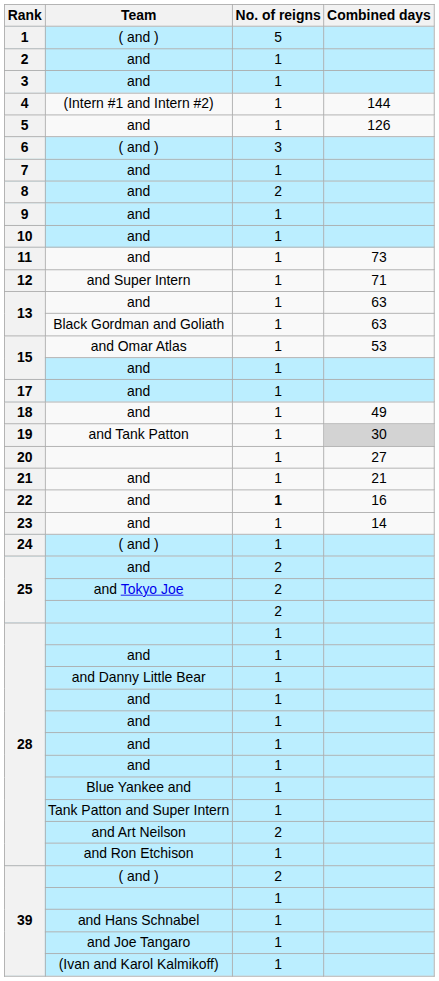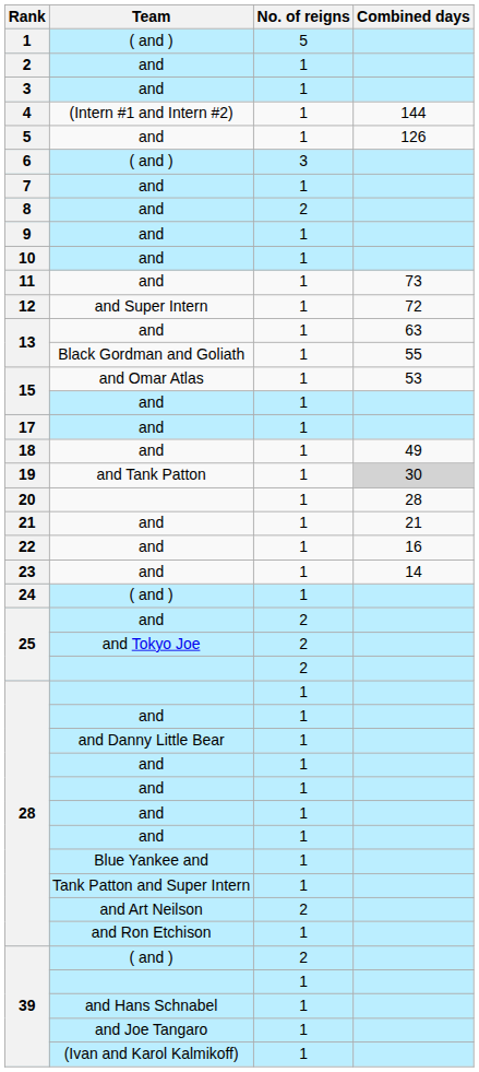 <table class="wikitable sortable" style="text-align: center">
 <tr>
 <th data-sort-type="number" scope="col">Rank</th>
 <th scope="col">Team</th>
 <th data-sort-type="number" scope="col">No. of reigns</th>
 <th data-sort-type="number" scope="col">Combined days</th>
 </tr>
 <tr style="background-color:#bbeeff">
 <th scope="row">1</th>
 <td> ( and )</td>
 <td>5</td>
 <td></td>
 </tr>
 <tr style="background-color:#bbeeff">
 <th scope="row">2</th>
 <td> and </td>
 <td>1</td>
 <td></td>
 </tr>
 <tr style="background-color:#bbeeff">
 <th scope="row">3</th>
 <td> and </td>
 <td>1</td>
 <td></td>
 </tr>
 <tr>
 <th scope="row">4</th>
 <td> (Intern #1 and Intern #2)</td>
 <td>1</td>
 <td>144</td>
 </tr>
 <tr>
 <th scope="row">5</th>
 <td> and </td>
 <td>1</td>
 <td>126</td>
 </tr>
 <tr style="background-color:#bbeeff">
 <th scope="row">6</th>
 <td> ( and )</td>
 <td>3</td>
 <td></td>
 </tr>
 <tr style="background-color:#bbeeff">
 <th scope="row">7</th>
 <td> and </td>
 <td>1</td>
 <td></td>
 </tr>
 <tr style="background-color:#bbeeff">
 <th scope="row">8</th>
 <td> and </td>
 <td>2</td>
 <td></td>
 </tr>
 <tr style="background-color:#bbeeff">
 <th scope="row">9</th>
 <td> and </td>
 <td>1</td>
 <td></td>
 </tr>
 <tr style="background-color:#bbeeff">
 <th scope="row">10</th>
 <td> and </td>
 <td>1</td>
 <td></td>
 </tr>
 <tr>
 <th scope="row">11</th>
 <td> and </td>
 <td>1</td>
 <td>73</td>
 </tr>
 <tr>
 <th scope="row">12</th>
 <td> and Super Intern</td>
 <td>1</td>
-<td>71</td>
+<td>72</td>
 </tr>
 <tr>
 <th scope="row" rowspan=2>13</th>
 <td> and </td>
 <td>1</td>
 <td>63</td>
 </tr>
 <tr>
 <td>Black Gordman and Goliath</td>
 <td>1</td>
-<td>63</td>
+<td>55</td>
 </tr>
 <tr>
 <th scope="row" rowspan=2>15</th>
 <td> and Omar Atlas</td>
 <td>1</td>
 <td>53</td>
 </tr>
 <tr style="background-color:#bbeeff">
 <td> and </td>
 <td>1</td>
 <td></td>
 </tr>
 <tr style="background-color:#bbeeff">
 <th scope="row">17</th>
 <td> and </td>
 <td>1</td>
 <td></td>
 </tr>
 <tr>
 <th scope="row">18</th>
 <td> and </td>
 <td>1</td>
 <td>49</td>
 </tr>
 <tr>
 <th scope="row">19</th>
 <td> and Tank Patton</td>
 <td>1</td>
 <td style="background: lightgrey;">30</td>
 </tr>
 <tr>
 <th scope="row">20</th>
 <td></td>
 <td>1</td>
-<td>27</td>
+<td>28</td>
 </tr>
 <tr>
 <th scope="row">21</th>
 <td> and </td>
 <td>1</td>
 <td>21</td>
 </tr>
 <tr>
 <th scope="row">22</th>
 <td> and </td>
-<td><strong>1</strong></td>
+<td>1</td>
 <td>16</td>
 </tr>
 <tr>
 <th scope="row">23</th>
 <td> and </td>
 <td>1</td>
 <td>14</td>
 </tr>
 <tr style="background-color:#bbeeff">
 <th scope="row">24</th>
 <td> ( and )</td>
 <td>1</td>
 <td></td>
 </tr>
 <tr style="background-color:#bbeeff">
 <th scope="row" rowspan=3>25</th>
 <td> and </td>
 <td>2</td>
 <td></td>
 </tr>
 <tr style="background-color:#bbeeff">
 <td> and <a href='#'>Tokyo Joe</a></td>
 <td>2</td>
 <td></td>
 </tr>
 <tr style="background-color:#bbeeff">
 <td></td>
 <td>2</td>
 <td></td>
 </tr>
 <tr style="background-color:#bbeeff">
 <th scope="row" rowspan=11>28</th>
 <td></td>
 <td>1</td>
 <td></td>
 </tr>
 <tr style="background-color:#bbeeff">
 <td> and </td>
 <td>1</td>
 <td></td>
 </tr>
 <tr style="background-color:#bbeeff">
 <td> and Danny Little Bear</td>
 <td>1</td>
 <td></td>
 </tr>
 <tr style="background-color:#bbeeff">
 <td> and </td>
 <td>1</td>
 <td></td>
 </tr>
 <tr style="background-color:#bbeeff">
 <td> and </td>
 <td>1</td>
 <td></td>
 </tr>
 <tr style="background-color:#bbeeff">
 <td> and </td>
 <td>1</td>
 <td></td>
 </tr>
 <tr style="background-color:#bbeeff">
 <td> and </td>
 <td>1</td>
 <td></td>
 </tr>
 <tr style="background-color:#bbeeff">
 <td>Blue Yankee and </td>
 <td>1</td>
 <td></td>
 </tr>
 <tr style="background-color:#bbeeff">
 <td>Tank Patton and Super Intern</td>
 <td>1</td>
 <td></td>
 </tr>
 <tr style="background-color:#bbeeff">
 <td> and Art Neilson</td>
 <td>2</td>
 <td></td>
 </tr>
 <tr style="background-color:#bbeeff">
 <td> and Ron Etchison</td>
 <td>1</td>
 <td></td>
 </tr>
 <tr style="background-color:#bbeeff">
 <th scope="row" rowspan=5>39</th>
 <td> ( and )</td>
 <td>2</td>
 <td></td>
 </tr>
 <tr style="background-color:#bbeeff">
 <td></td>
 <td>1</td>
 <td></td>
 </tr>
 <tr style="background-color:#bbeeff">
 <td> and Hans Schnabel</td>
 <td>1</td>
 <td></td>
 </tr>
 <tr style="background-color:#bbeeff">
 <td> and Joe Tangaro</td>
 <td>1</td>
 <td></td>
 </tr>
 <tr style="background-color:#bbeeff">
 <td> (Ivan and Karol Kalmikoff)</td>
 <td>1</td>
 <td></td>
 </tr>
 </table>
